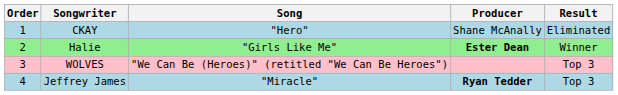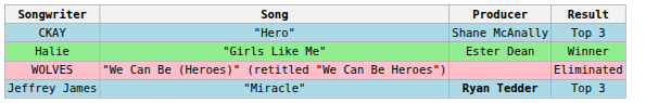 <table class="wikitable plainrowheaders" style="text-align:center">
 <tr>
-<th style="row">Order</th>
 <th style="row">Songwriter</th>
 <th style="row">Song</th>
 <th style="row">Producer</th>
 <th style="row">Result</th>
 </tr>
 <tr style="background:lightblue;">
-<td>1</td>
 <td>CKAY</td>
 <td>"Hero"</td>
 <td>Shane McAnally</td>
-<td>Eliminated</td>
+<td>Top 3</td>
 </tr>
 <tr style="background:lightgreen;">
-<td>2</td>
 <td>Halie</td>
 <td>"Girls Like Me"</td>
-<td><strong>Ester Dean</strong></td>
+<td>Ester Dean</td>
 <td>Winner</td>
 </tr>
 <tr style="background:pink;">
-<td>3</td>
 <td>WOLVES</td>
 <td>"We Can Be (Heroes)" (retitled "We Can Be Heroes")</td>
 <td></td>
-<td>Top 3</td>
+<td>Eliminated</td>
 </tr>
 <tr style="background:lightblue;">
-<td>4</td>
 <td>Jeffrey James</td>
 <td>"Miracle"</td>
 <td><strong>Ryan Tedder</strong></td>
 <td>Top 3</td>
 </tr>
 </table>
